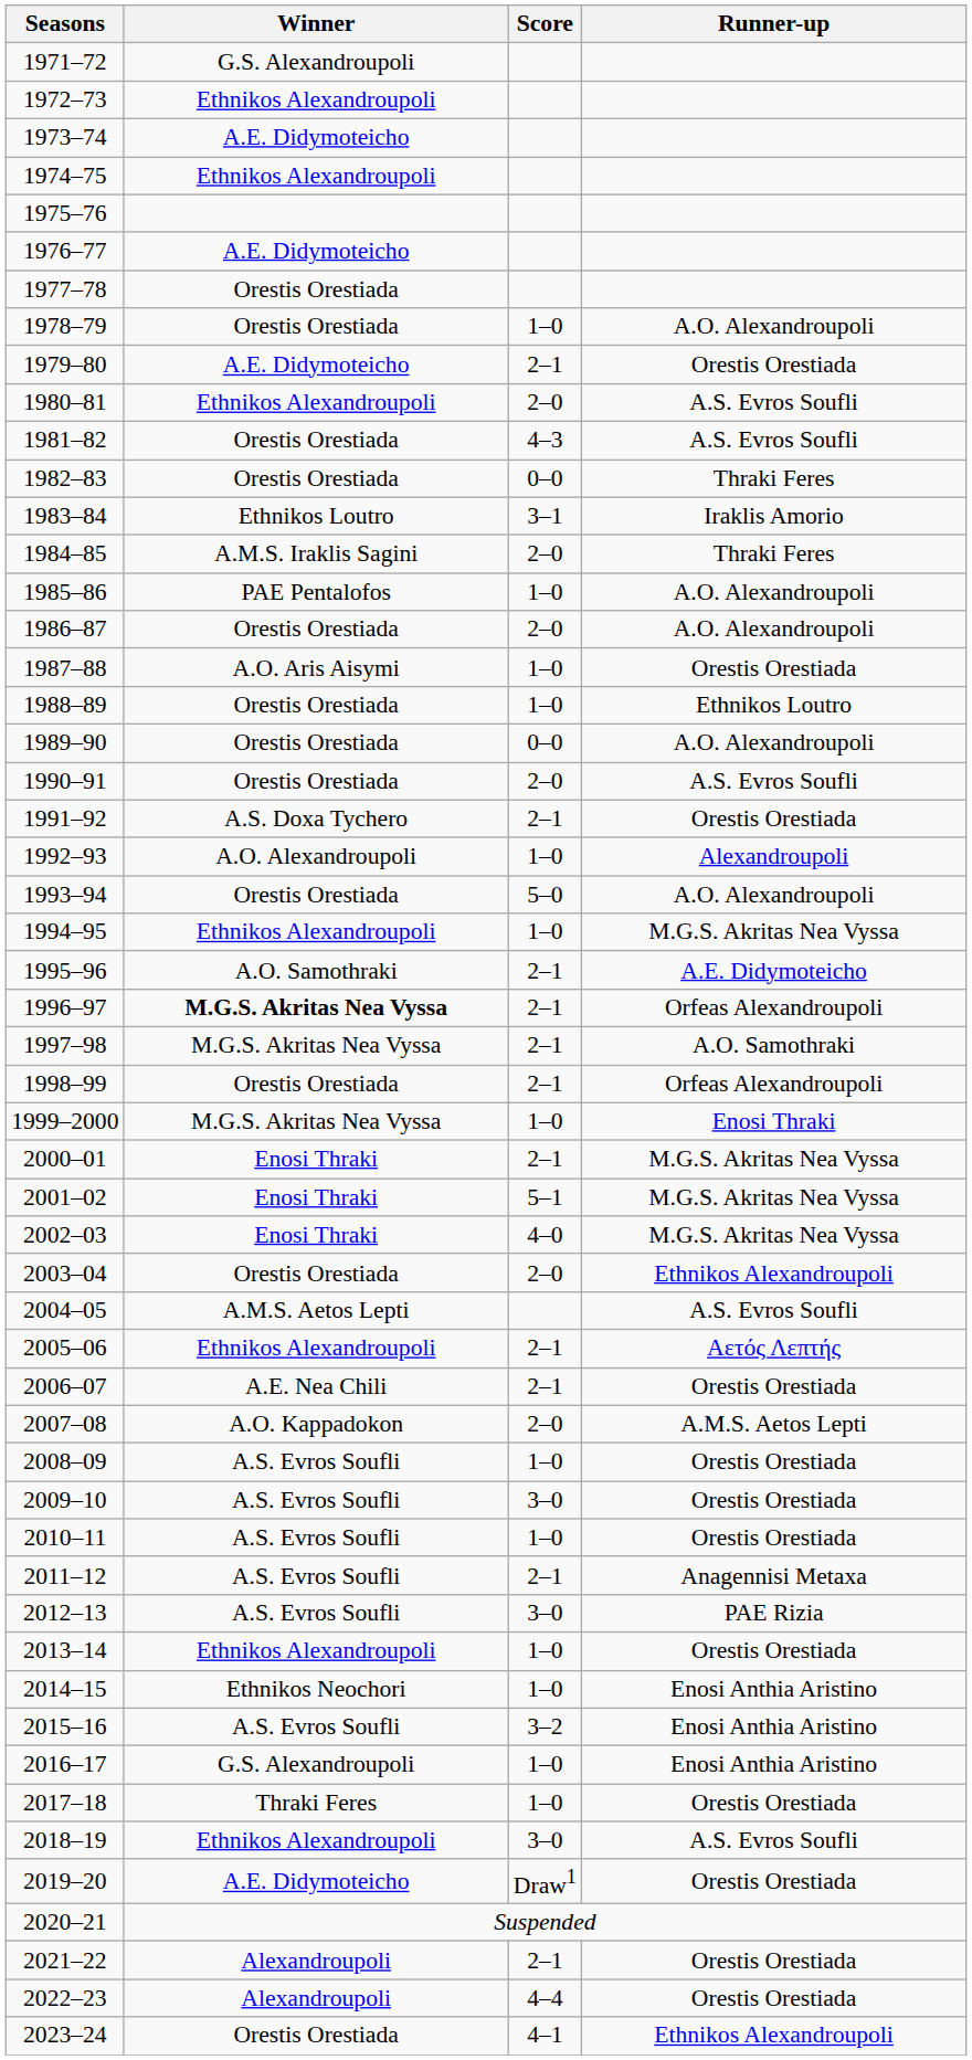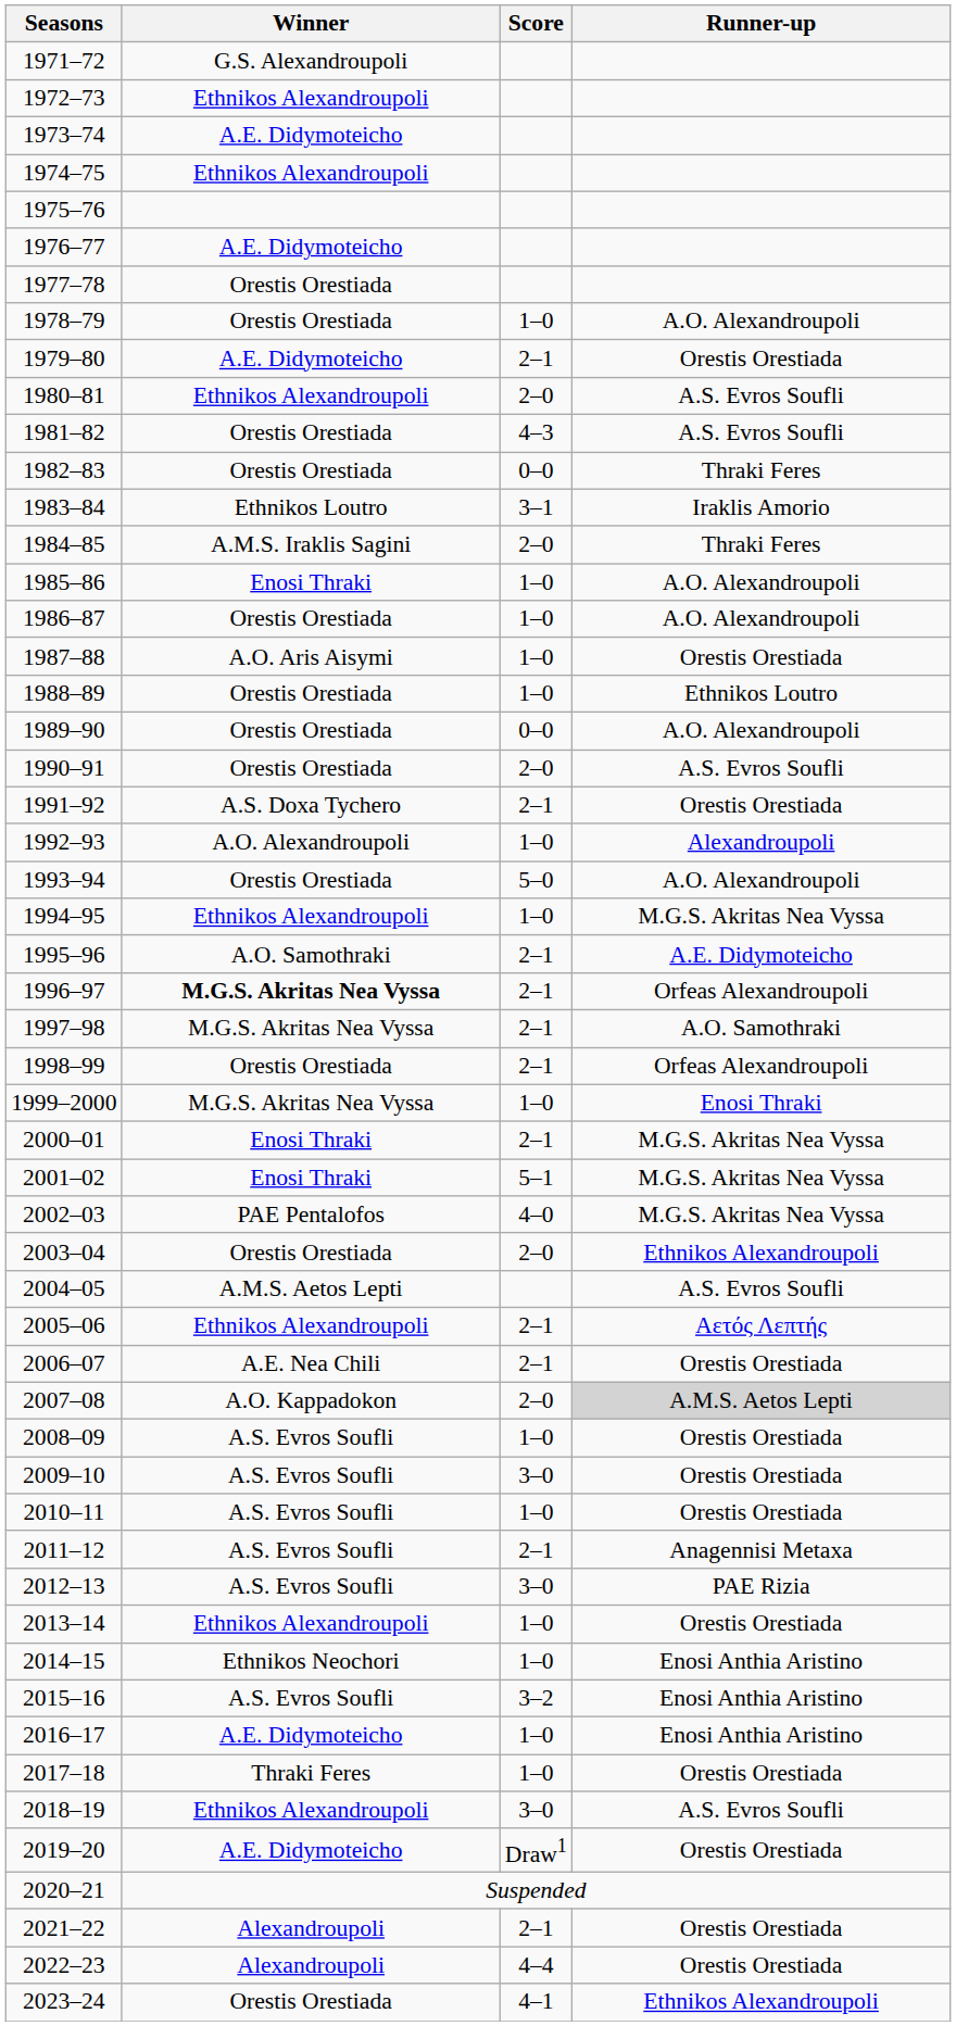 <table class="wikitable" style="text-align:center;margin-left:1em;">
 <tr>
 <th>Seasons</th>
 <th width="250">Winner</th>
 <th>Score</th>
 <th width="250">Runner-up</th>
 </tr>
 <tr>
 <td>1971–72</td>
 <td>G.S. Alexandroupoli</td>
 <td></td>
 <td></td>
 </tr>
 <tr>
 <td>1972–73</td>
 <td><a href='#'>Ethnikos Alexandroupoli</a></td>
 <td></td>
 <td></td>
 </tr>
 <tr>
 <td>1973–74</td>
 <td><a href='#'>A.E. Didymoteicho</a></td>
 <td></td>
 <td></td>
 </tr>
 <tr>
 <td>1974–75</td>
 <td><a href='#'>Ethnikos Alexandroupoli</a></td>
 <td></td>
 <td></td>
 </tr>
 <tr>
 <td>1975–76</td>
 <td></td>
 <td></td>
 <td></td>
 </tr>
 <tr>
 <td>1976–77</td>
 <td><a href='#'>A.E. Didymoteicho</a></td>
 <td></td>
 <td></td>
 </tr>
 <tr>
 <td>1977–78</td>
 <td>Orestis Orestiada</td>
 <td></td>
 <td></td>
 </tr>
 <tr>
 <td>1978–79</td>
 <td>Orestis Orestiada</td>
 <td>1–0</td>
 <td>A.O. Alexandroupoli</td>
 </tr>
 <tr>
 <td>1979–80</td>
 <td><a href='#'>A.E. Didymoteicho</a></td>
 <td>2–1</td>
 <td>Orestis Orestiada</td>
 </tr>
 <tr>
 <td>1980–81</td>
 <td><a href='#'>Ethnikos Alexandroupoli</a></td>
 <td>2–0</td>
 <td>A.S. Evros Soufli</td>
 </tr>
 <tr>
 <td>1981–82</td>
 <td>Orestis Orestiada</td>
 <td>4–3</td>
 <td>A.S. Evros Soufli</td>
 </tr>
 <tr>
 <td>1982–83</td>
 <td>Orestis Orestiada</td>
 <td>0–0  </td>
 <td>Thraki Feres</td>
 </tr>
 <tr>
 <td>1983–84</td>
 <td>Ethnikos Loutro</td>
 <td>3–1</td>
 <td>Iraklis Amorio</td>
 </tr>
 <tr>
 <td>1984–85</td>
 <td>A.M.S. Iraklis Sagini</td>
 <td>2–0</td>
 <td>Thraki Feres</td>
 </tr>
 <tr>
 <td>1985–86</td>
-<td>PAE Pentalofos</td>
+<td><a href='#'>Enosi Thraki</a></td>
 <td>1–0</td>
 <td>A.O. Alexandroupoli</td>
 </tr>
 <tr>
 <td>1986–87</td>
 <td>Orestis Orestiada</td>
-<td>2–0</td>
+<td>1–0</td>
 <td>A.O. Alexandroupoli</td>
 </tr>
 <tr>
 <td>1987–88</td>
 <td>A.O. Aris Aisymi</td>
 <td>1–0</td>
 <td>Orestis Orestiada</td>
 </tr>
 <tr>
 <td>1988–89</td>
 <td>Orestis Orestiada</td>
 <td>1–0</td>
 <td>Ethnikos Loutro</td>
 </tr>
 <tr>
 <td>1989–90</td>
 <td>Orestis Orestiada</td>
 <td>0–0  </td>
 <td>A.O. Alexandroupoli</td>
 </tr>
 <tr>
 <td>1990–91</td>
 <td>Orestis Orestiada</td>
 <td>2–0</td>
 <td>A.S. Evros Soufli</td>
 </tr>
 <tr>
 <td>1991–92</td>
 <td>A.S. Doxa Tychero</td>
 <td>2–1</td>
 <td>Orestis Orestiada</td>
 </tr>
 <tr>
 <td>1992–93</td>
 <td>A.O. Alexandroupoli</td>
 <td>1–0</td>
 <td><a href='#'>Alexandroupoli</a></td>
 </tr>
 <tr>
 <td>1993–94</td>
 <td>Orestis Orestiada</td>
 <td>5–0</td>
 <td>A.O. Alexandroupoli</td>
 </tr>
 <tr>
 <td>1994–95</td>
 <td><a href='#'>Ethnikos Alexandroupoli</a></td>
 <td>1–0</td>
 <td>M.G.S. Akritas Nea Vyssa</td>
 </tr>
 <tr>
 <td>1995–96</td>
 <td>A.O. Samothraki</td>
 <td>2–1</td>
 <td><a href='#'>A.E. Didymoteicho</a></td>
 </tr>
 <tr>
 <td>1996–97</td>
 <td><strong>M.G.S. Akritas Nea Vyssa</strong></td>
 <td>2–1</td>
 <td>Orfeas Alexandroupoli</td>
 </tr>
 <tr>
 <td>1997–98</td>
 <td>M.G.S. Akritas Nea Vyssa</td>
 <td>2–1</td>
 <td>A.O. Samothraki</td>
 </tr>
 <tr>
 <td>1998–99</td>
 <td>Orestis Orestiada</td>
 <td>2–1</td>
 <td>Orfeas Alexandroupoli</td>
 </tr>
 <tr>
 <td>1999–2000</td>
 <td>M.G.S. Akritas Nea Vyssa</td>
 <td>1–0</td>
 <td><a href='#'>Enosi Thraki</a></td>
 </tr>
 <tr>
 <td>2000–01</td>
 <td><a href='#'>Enosi Thraki</a></td>
 <td>2–1</td>
 <td>M.G.S. Akritas Nea Vyssa</td>
 </tr>
 <tr>
 <td>2001–02</td>
 <td><a href='#'>Enosi Thraki</a></td>
 <td>5–1</td>
 <td>M.G.S. Akritas Nea Vyssa</td>
 </tr>
 <tr>
 <td>2002–03</td>
-<td><a href='#'>Enosi Thraki</a></td>
+<td>PAE Pentalofos</td>
 <td>4–0</td>
 <td>M.G.S. Akritas Nea Vyssa</td>
 </tr>
 <tr>
 <td>2003–04</td>
 <td>Orestis Orestiada</td>
 <td>2–0</td>
 <td><a href='#'>Ethnikos Alexandroupoli</a></td>
 </tr>
 <tr>
 <td>2004–05</td>
 <td>A.M.S. Aetos Lepti</td>
 <td></td>
 <td>A.S. Evros Soufli</td>
 </tr>
 <tr>
 <td>2005–06</td>
 <td><a href='#'>Ethnikos Alexandroupoli</a></td>
 <td>2–1</td>
 <td><a href='#'>Αετός Λεπτής</a></td>
 </tr>
 <tr>
 <td>2006–07</td>
 <td>A.E. Nea Chili</td>
 <td>2–1</td>
 <td>Orestis Orestiada</td>
 </tr>
 <tr>
 <td>2007–08</td>
 <td>A.O. Kappadokon</td>
 <td>2–0</td>
-<td>A.M.S. Aetos Lepti</td>
+<td style="background: lightgrey;">A.M.S. Aetos Lepti</td>
 </tr>
 <tr>
 <td>2008–09</td>
 <td>A.S. Evros Soufli</td>
 <td>1–0</td>
 <td>Orestis Orestiada</td>
 </tr>
 <tr>
 <td>2009–10</td>
 <td>A.S. Evros Soufli</td>
 <td>3–0</td>
 <td>Orestis Orestiada</td>
 </tr>
 <tr>
 <td>2010–11</td>
 <td>A.S. Evros Soufli</td>
 <td>1–0</td>
 <td>Orestis Orestiada</td>
 </tr>
 <tr>
 <td>2011–12</td>
 <td>A.S. Evros Soufli</td>
 <td>2–1</td>
 <td>Anagennisi Metaxa</td>
 </tr>
 <tr>
 <td>2012–13</td>
 <td>A.S. Evros Soufli</td>
 <td>3–0</td>
 <td>PAE Rizia</td>
 </tr>
 <tr>
 <td>2013–14</td>
 <td><a href='#'>Ethnikos Alexandroupoli</a></td>
 <td>1–0</td>
 <td>Orestis Orestiada</td>
 </tr>
 <tr>
 <td>2014–15</td>
 <td>Ethnikos Neochori</td>
 <td>1–0</td>
 <td>Enosi Anthia Aristino</td>
 </tr>
 <tr>
 <td>2015–16</td>
 <td>A.S. Evros Soufli</td>
 <td>3–2</td>
 <td>Enosi Anthia Aristino</td>
 </tr>
 <tr>
 <td>2016–17</td>
-<td>G.S. Alexandroupoli</td>
+<td><a href='#'>A.E. Didymoteicho</a></td>
 <td>1–0</td>
 <td>Enosi Anthia Aristino</td>
 </tr>
 <tr>
 <td>2017–18</td>
 <td>Thraki Feres</td>
 <td>1–0 </td>
 <td>Orestis Orestiada</td>
 </tr>
 <tr>
 <td>2018–19</td>
 <td><a href='#'>Ethnikos Alexandroupoli</a></td>
 <td>3–0</td>
 <td>A.S. Evros Soufli</td>
 </tr>
 <tr>
 <td>2019–20</td>
 <td><a href='#'>A.E. Didymoteicho</a></td>
 <td>Draw<sup>1</sup></td>
 <td>Orestis Orestiada</td>
 </tr>
 <tr>
 <td>2020–21</td>
 <td colspan=3><em>Suspended</em></td>
 </tr>
 <tr>
 <td>2021–22</td>
 <td><a href='#'>Alexandroupoli</a></td>
 <td>2–1</td>
 <td>Orestis Orestiada</td>
 </tr>
 <tr>
 <td>2022–23</td>
 <td><a href='#'>Alexandroupoli</a></td>
 <td>4–4  </td>
 <td>Orestis Orestiada</td>
 </tr>
 <tr>
 <td>2023–24</td>
 <td>Orestis Orestiada</td>
 <td>4–1</td>
 <td><a href='#'>Ethnikos Alexandroupoli</a></td>
 </tr>
 </table>
